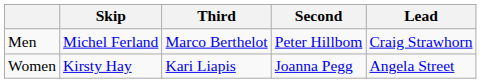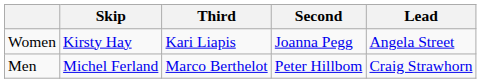 <table class="wikitable">
 <tr>
 <th></th>
 <th>Skip</th>
 <th>Third</th>
 <th>Second</th>
 <th>Lead</th>
 </tr>
 <tr>
+<td>Women</td>
+<td> <a href='#'>Kirsty Hay</a></td>
+<td> <a href='#'>Kari Liapis</a></td>
+<td> <a href='#'>Joanna Pegg</a></td>
+<td> <a href='#'>Angela Street</a></td>
+</tr>
+<tr>
 <td>Men</td>
 <td> <a href='#'>Michel Ferland</a></td>
 <td> <a href='#'>Marco Berthelot</a></td>
 <td> <a href='#'>Peter Hillbom</a></td>
 <td> <a href='#'>Craig Strawhorn</a></td>
 </tr>
-<tr>
-<td>Women</td>
-<td> <a href='#'>Kirsty Hay</a></td>
-<td> <a href='#'>Kari Liapis</a></td>
-<td> <a href='#'>Joanna Pegg</a></td>
-<td> <a href='#'>Angela Street</a></td>
-</tr>
 </table>
